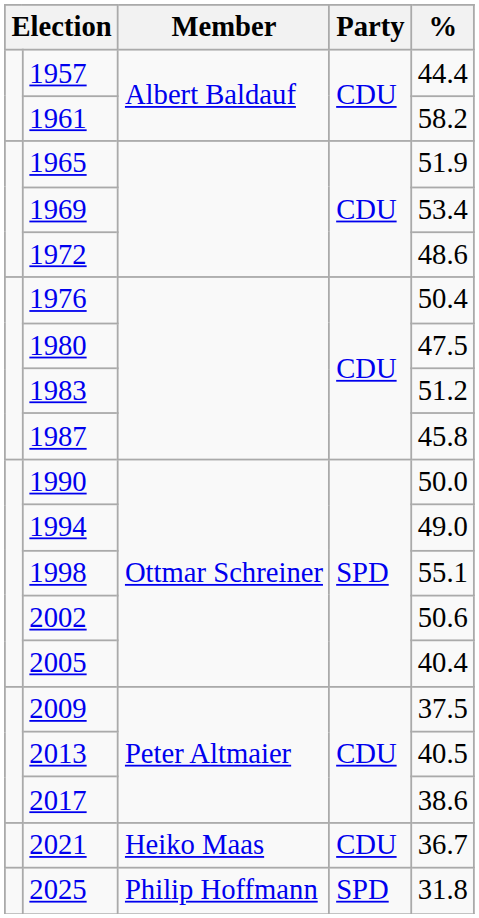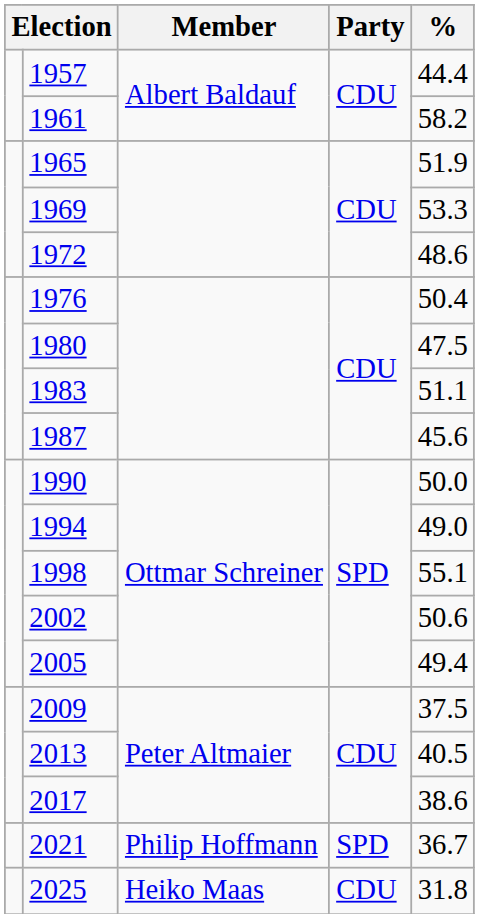 <table class=wikitable>
 <tr>
 <th colspan=2>Election</th>
 <th>Member</th>
 <th>Party</th>
 <th>%</th>
 </tr>
 <tr>
 <td rowspan=2 bgcolor=></td>
 <td><a href='#'>1957</a></td>
 <td rowspan=2><a href='#'>Albert Baldauf</a></td>
 <td rowspan=2><a href='#'>CDU</a></td>
 <td align=right>44.4</td>
 </tr>
 <tr>
 <td><a href='#'>1961</a></td>
 <td align=right>58.2</td>
 </tr>
 <tr>
 <td rowspan=3 bgcolor=></td>
 <td><a href='#'>1965</a></td>
 <td rowspan=3></td>
 <td rowspan=3><a href='#'>CDU</a></td>
 <td align=right>51.9</td>
 </tr>
 <tr>
 <td><a href='#'>1969</a></td>
-<td align=right>53.4</td>
+<td align=right>53.3</td>
 </tr>
 <tr>
 <td><a href='#'>1972</a></td>
 <td align=right>48.6</td>
 </tr>
 <tr>
 <td rowspan=4 bgcolor=></td>
 <td><a href='#'>1976</a></td>
 <td rowspan=4></td>
 <td rowspan=4><a href='#'>CDU</a></td>
 <td align=right>50.4</td>
 </tr>
 <tr>
 <td><a href='#'>1980</a></td>
 <td align=right>47.5</td>
 </tr>
 <tr>
 <td><a href='#'>1983</a></td>
-<td align=right>51.2</td>
+<td align=right>51.1</td>
 </tr>
 <tr>
 <td><a href='#'>1987</a></td>
-<td align=right>45.8</td>
+<td align=right>45.6</td>
 </tr>
 <tr>
 <td rowspan=5 bgcolor=></td>
 <td><a href='#'>1990</a></td>
 <td rowspan=5><a href='#'>Ottmar Schreiner</a></td>
 <td rowspan=5><a href='#'>SPD</a></td>
 <td align=right>50.0</td>
 </tr>
 <tr>
 <td><a href='#'>1994</a></td>
 <td align=right>49.0</td>
 </tr>
 <tr>
 <td><a href='#'>1998</a></td>
 <td align=right>55.1</td>
 </tr>
 <tr>
 <td><a href='#'>2002</a></td>
 <td align=right>50.6</td>
 </tr>
 <tr>
 <td><a href='#'>2005</a></td>
-<td align=right>40.4</td>
+<td align=right>49.4</td>
 </tr>
 <tr>
 <td rowspan=3 bgcolor=></td>
 <td><a href='#'>2009</a></td>
 <td rowspan=3><a href='#'>Peter Altmaier</a></td>
 <td rowspan=3><a href='#'>CDU</a></td>
 <td align=right>37.5</td>
 </tr>
 <tr>
 <td><a href='#'>2013</a></td>
 <td align=right>40.5</td>
 </tr>
 <tr>
 <td><a href='#'>2017</a></td>
 <td align=right>38.6</td>
 </tr>
 <tr>
 <td bgcolor=></td>
 <td><a href='#'>2021</a></td>
-<td><a href='#'>Heiko Maas</a></td>
-<td><a href='#'>CDU</a></td>
+<td><a href='#'>Philip Hoffmann</a></td>
+<td><a href='#'>SPD</a></td>
 <td align=right>36.7</td>
 </tr>
 <tr>
 <td bgcolor=></td>
 <td><a href='#'>2025</a></td>
-<td><a href='#'>Philip Hoffmann</a></td>
-<td><a href='#'>SPD</a></td>
+<td><a href='#'>Heiko Maas</a></td>
+<td><a href='#'>CDU</a></td>
 <td align=right>31.8</td>
 </tr>
 </table>
